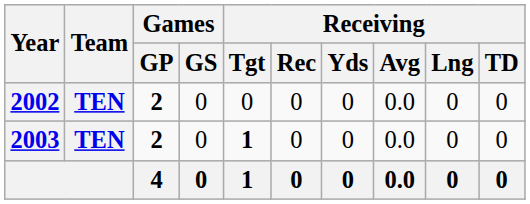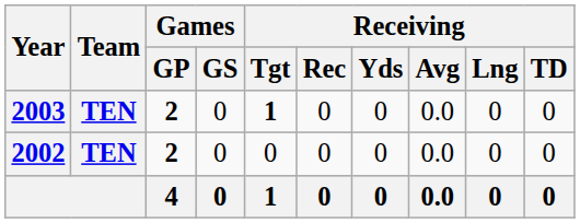 <table class="wikitable" style="text-align:center">
 <tr>
 <th rowspan="2">Year</th>
 <th rowspan="2">Team</th>
 <th colspan="2">Games</th>
 <th colspan="6">Receiving</th>
 </tr>
 <tr>
 <th>GP</th>
 <th>GS</th>
 <th>Tgt</th>
 <th>Rec</th>
 <th>Yds</th>
 <th>Avg</th>
 <th>Lng</th>
 <th>TD</th>
 </tr>
 <tr>
-<th><a href='#'>2002</a></th>
+<th><a href='#'>2003</a></th>
 <th><a href='#'>TEN</a></th>
 <td><strong>2</strong></td>
 <td>0</td>
-<td>0</td>
+<td><strong>1</strong></td>
 <td>0</td>
 <td>0</td>
 <td>0.0</td>
 <td>0</td>
 <td>0</td>
 </tr>
 <tr>
-<th><a href='#'>2003</a></th>
+<th><a href='#'>2002</a></th>
 <th><a href='#'>TEN</a></th>
 <td><strong>2</strong></td>
 <td>0</td>
-<td><strong>1</strong></td>
+<td>0</td>
 <td>0</td>
 <td>0</td>
 <td>0.0</td>
 <td>0</td>
 <td>0</td>
 </tr>
 <tr>
 <th colspan="2"></th>
 <th>4</th>
 <th>0</th>
 <th>1</th>
 <th>0</th>
 <th>0</th>
 <th>0.0</th>
 <th>0</th>
 <th>0</th>
 </tr>
 </table>
